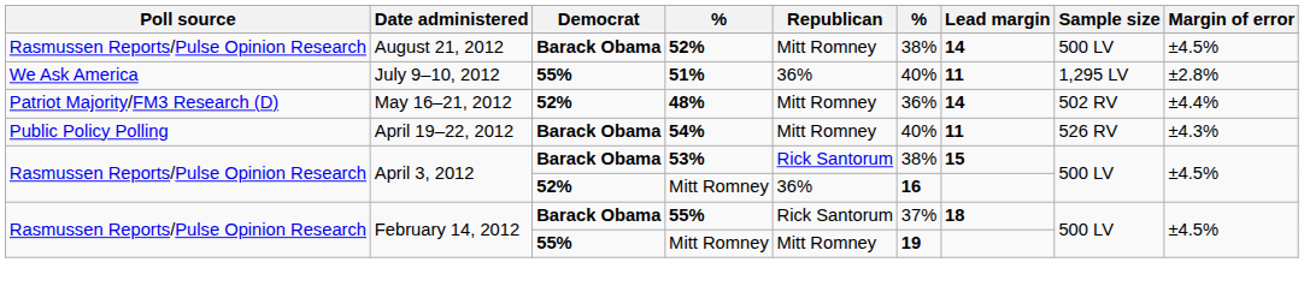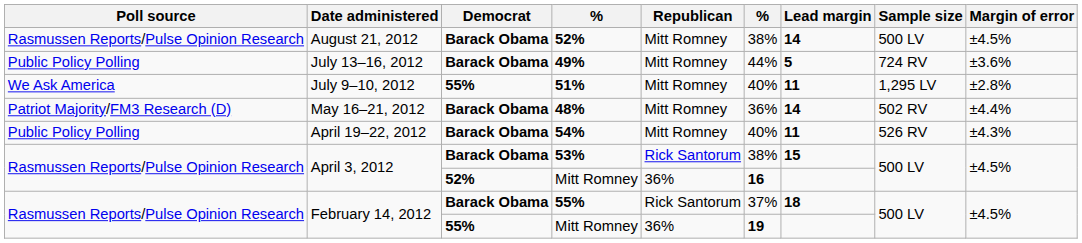 <table class="wikitable">
 <tr valign=bottom>
 <th>Poll source</th>
 <th>Date administered</th>
 <th>Democrat</th>
 <th>%</th>
 <th>Republican</th>
 <th>%</th>
 <th>Lead margin</th>
 <th>Sample size</th>
 <th>Margin of error</th>
 </tr>
 <tr>
 <td><a href='#'>Rasmussen Reports</a>/<a href='#'>Pulse Opinion Research</a></td>
 <td>August 21, 2012</td>
 <td><strong>Barack Obama</strong></td>
 <td><strong>52%</strong></td>
 <td>Mitt Romney</td>
 <td>38%</td>
 <td><strong>14</strong></td>
 <td>500 LV</td>
 <td>±4.5%</td>
 </tr>
 <tr>
+<td><a href='#'>Public Policy Polling</a></td>
+<td>July 13–16, 2012</td>
+<td><strong>Barack Obama</strong></td>
+<td><strong>49%</strong></td>
+<td>Mitt Romney</td>
+<td>44%</td>
+<td><strong>5</strong></td>
+<td>724 RV</td>
+<td>±3.6%</td>
+</tr>
+<tr>
 <td><a href='#'>We Ask America</a></td>
 <td>July 9–10, 2012</td>
 <td><strong>55%</strong></td>
 <td><strong>51%</strong></td>
-<td>36%</td>
+<td>Mitt Romney</td>
 <td>40%</td>
 <td><strong>11</strong></td>
 <td>1,295 LV</td>
 <td>±2.8%</td>
 </tr>
 <tr>
 <td><a href='#'>Patriot Majority</a>/<a href='#'>FM3 Research (D)</a></td>
 <td>May 16–21, 2012</td>
-<td><strong>52%</strong></td>
+<td><strong>Barack Obama</strong></td>
 <td><strong>48%</strong></td>
 <td>Mitt Romney</td>
 <td>36%</td>
 <td><strong>14</strong></td>
 <td>502 RV</td>
 <td>±4.4%</td>
 </tr>
 <tr>
 <td><a href='#'>Public Policy Polling</a></td>
 <td>April 19–22, 2012</td>
 <td><strong>Barack Obama</strong></td>
 <td><strong>54%</strong></td>
 <td>Mitt Romney</td>
 <td>40%</td>
 <td><strong>11</strong></td>
 <td>526 RV</td>
 <td>±4.3%</td>
 </tr>
 <tr>
 <td rowspan=2><a href='#'>Rasmussen Reports</a>/<a href='#'>Pulse Opinion Research</a></td>
 <td rowspan=2>April 3, 2012</td>
 <td><strong>Barack Obama</strong></td>
 <td><strong>53%</strong></td>
 <td><a href='#'>Rick Santorum</a></td>
 <td>38%</td>
 <td><strong>15</strong></td>
 <td rowspan=2>500 LV</td>
 <td rowspan=2>±4.5%</td>
 </tr>
 <tr>
 <td><strong>52%</strong></td>
 <td>Mitt Romney</td>
 <td>36%</td>
 <td><strong>16</strong></td>
 </tr>
 <tr>
 <td rowspan=2><a href='#'>Rasmussen Reports</a>/<a href='#'>Pulse Opinion Research</a></td>
 <td rowspan=2>February 14, 2012</td>
 <td><strong>Barack Obama</strong></td>
 <td><strong>55%</strong></td>
 <td>Rick Santorum</td>
 <td>37%</td>
 <td><strong>18</strong></td>
 <td rowspan=2>500 LV</td>
 <td rowspan=2>±4.5%</td>
 </tr>
 <tr>
 <td><strong>55%</strong></td>
 <td>Mitt Romney</td>
-<td>Mitt Romney</td>
+<td>36%</td>
 <td><strong>19</strong></td>
 </tr>
 </table>
